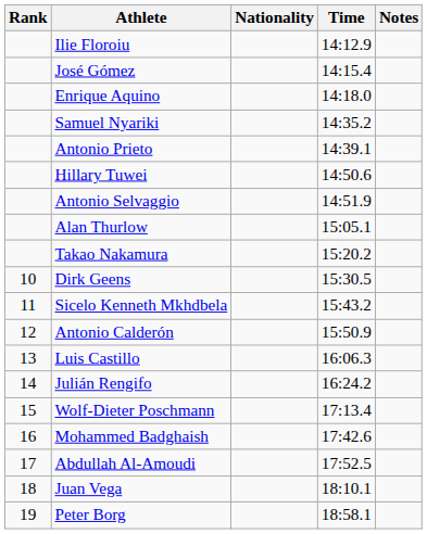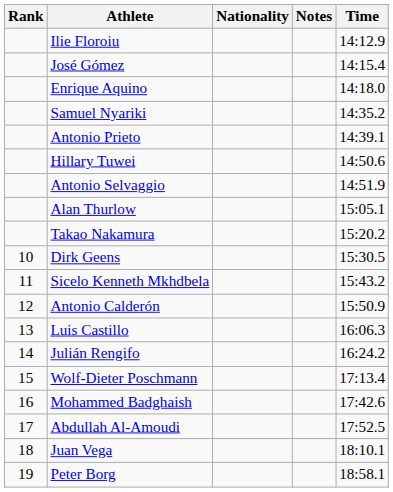 <table class="wikitable sortable" style="text-align:center">
 <tr>
 <th>Rank</th>
 <th>Athlete</th>
 <th>Nationality</th>
+<th>Notes</th>
 <th>Time</th>
-<th>Notes</th>
 </tr>
 <tr>
 <td></td>
 <td align=left><a href='#'>Ilie Floroiu</a></td>
 <td align=left></td>
+<td></td>
 <td>14:12.9</td>
-<td></td>
 </tr>
 <tr>
 <td></td>
 <td align=left><a href='#'>José Gómez</a></td>
 <td align=left></td>
+<td></td>
 <td>14:15.4</td>
-<td></td>
 </tr>
 <tr>
 <td></td>
 <td align=left><a href='#'>Enrique Aquino</a></td>
 <td align=left></td>
+<td></td>
 <td>14:18.0</td>
-<td></td>
 </tr>
 <tr>
 <td></td>
 <td align=left><a href='#'>Samuel Nyariki</a></td>
 <td align=left></td>
+<td></td>
 <td>14:35.2</td>
-<td></td>
 </tr>
 <tr>
 <td></td>
 <td align=left><a href='#'>Antonio Prieto</a></td>
 <td align=left></td>
+<td></td>
 <td>14:39.1</td>
-<td></td>
 </tr>
 <tr>
 <td></td>
 <td align=left><a href='#'>Hillary Tuwei</a></td>
 <td align=left></td>
+<td></td>
 <td>14:50.6</td>
-<td></td>
 </tr>
 <tr>
 <td></td>
 <td align=left><a href='#'>Antonio Selvaggio</a></td>
 <td align=left></td>
+<td></td>
 <td>14:51.9</td>
-<td></td>
 </tr>
 <tr>
 <td></td>
 <td align=left><a href='#'>Alan Thurlow</a></td>
 <td align=left></td>
+<td></td>
 <td>15:05.1</td>
-<td></td>
 </tr>
 <tr>
 <td></td>
 <td align=left><a href='#'>Takao Nakamura</a></td>
 <td align=left></td>
+<td></td>
 <td>15:20.2</td>
-<td></td>
 </tr>
 <tr>
 <td>10</td>
 <td align=left><a href='#'>Dirk Geens</a></td>
 <td align=left></td>
+<td></td>
 <td>15:30.5</td>
-<td></td>
 </tr>
 <tr>
 <td>11</td>
 <td align=left><a href='#'>Sicelo Kenneth Mkhdbela</a></td>
 <td align=left></td>
+<td></td>
 <td>15:43.2</td>
-<td></td>
 </tr>
 <tr>
 <td>12</td>
 <td align=left><a href='#'>Antonio Calderón</a></td>
 <td align=left></td>
+<td></td>
 <td>15:50.9</td>
-<td></td>
 </tr>
 <tr>
 <td>13</td>
 <td align=left><a href='#'>Luis Castillo</a></td>
 <td align=left></td>
+<td></td>
 <td>16:06.3</td>
-<td></td>
 </tr>
 <tr>
 <td>14</td>
 <td align=left><a href='#'>Julián Rengifo</a></td>
 <td align=left></td>
+<td></td>
 <td>16:24.2</td>
-<td></td>
 </tr>
 <tr>
 <td>15</td>
 <td align=left><a href='#'>Wolf-Dieter Poschmann</a></td>
 <td align=left></td>
+<td></td>
 <td>17:13.4</td>
-<td></td>
 </tr>
 <tr>
 <td>16</td>
 <td align=left><a href='#'>Mohammed Badghaish</a></td>
 <td align=left></td>
+<td></td>
 <td>17:42.6</td>
-<td></td>
 </tr>
 <tr>
 <td>17</td>
 <td align=left><a href='#'>Abdullah Al-Amoudi</a></td>
 <td align=left></td>
+<td></td>
 <td>17:52.5</td>
-<td></td>
 </tr>
 <tr>
 <td>18</td>
 <td align=left><a href='#'>Juan Vega</a></td>
 <td align=left></td>
+<td></td>
 <td>18:10.1</td>
-<td></td>
 </tr>
 <tr>
 <td>19</td>
 <td align=left><a href='#'>Peter Borg</a></td>
 <td align=left></td>
+<td></td>
 <td>18:58.1</td>
-<td></td>
 </tr>
 </table>
